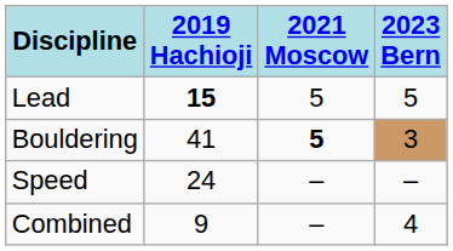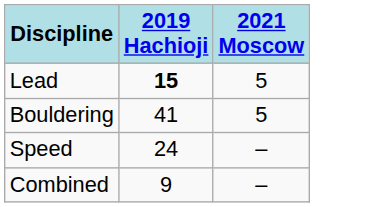 <table class="wikitable" style="text-align: center;">
 <tr>
 <th style="background: #b0e0e6;">Discipline</th>
 <th style="background: #b0e0e6;"><a href='#'>2019<br>Hachioji</a></th>
 <th style="background: #b0e0e6;"><a href='#'>2021<br>Moscow</a></th>
-<th style="background: #b0e0e6;"><a href='#'>2023<br>Bern</a></th>
 </tr>
 <tr>
 <td align="left">Lead</td>
 <td><strong>15</strong></td>
 <td>5</td>
-<td>5</td>
 </tr>
 <tr>
 <td align="left">Bouldering</td>
 <td>41</td>
-<td><strong>5</strong></td>
-<td style="background: #cc9966">3</td>
+<td>5</td>
 </tr>
 <tr>
 <td align="left">Speed</td>
 <td>24</td>
-<td>–</td>
 <td>–</td>
 </tr>
 <tr>
 <td align="left">Combined</td>
 <td>9</td>
 <td>–</td>
-<td>4</td>
 </tr>
 </table>
